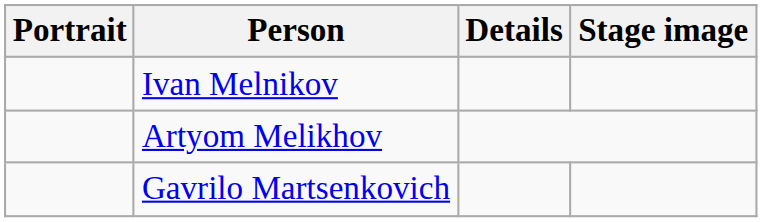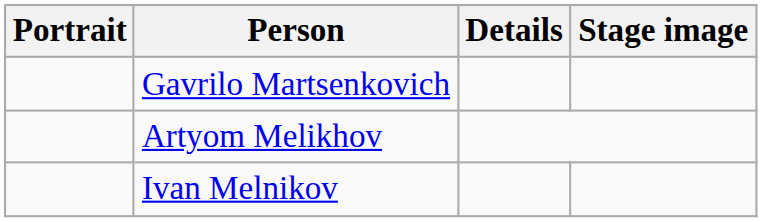 <table class="wikitable">
 <tr>
 <th>Portrait</th>
 <th>Person</th>
 <th>Details</th>
 <th>Stage image</th>
 </tr>
 <tr>
 <td align=center></td>
-<td><a href='#'>Ivan Melnikov</a></td>
+<td><a href='#'>Gavrilo Martsenkovich</a></td>
 <td></td>
 <td align=center></td>
 </tr>
 <tr>
 <td></td>
 <td><a href='#'>Artyom Melikhov</a></td>
 </tr>
 <tr>
 <td align=center></td>
-<td><a href='#'>Gavrilo Martsenkovich</a></td>
+<td><a href='#'>Ivan Melnikov</a></td>
 <td></td>
 <td align=center></td>
 </tr>
 </table>
